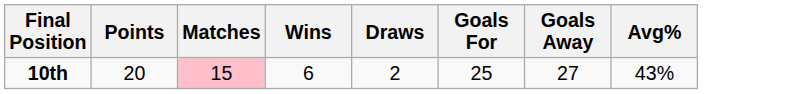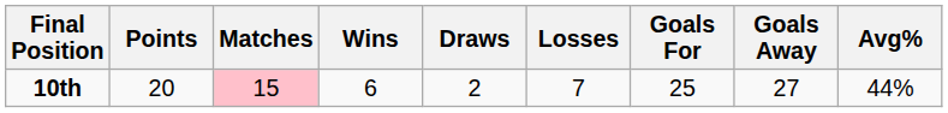 <table class="wikitable" style="font-size: 95%; text-align: center;">
 <tr>
 <th width=60>Final Position</th>
 <th width=60>Points</th>
 <th width=60>Matches</th>
 <th width=60>Wins</th>
 <th width=60>Draws</th>
+<th width=60>Losses</th>
 <th width=60>Goals For</th>
 <th width=60>Goals Away</th>
 <th width=60>Avg%</th>
 </tr>
 <tr>
 <td><strong>10th</strong></td>
 <td>20</td>
 <td style="background: pink;">15</td>
 <td>6</td>
 <td>2</td>
+<td>7</td>
 <td>25</td>
 <td>27</td>
-<td>43%</td>
+<td>44%</td>
 </tr>
 </table>
